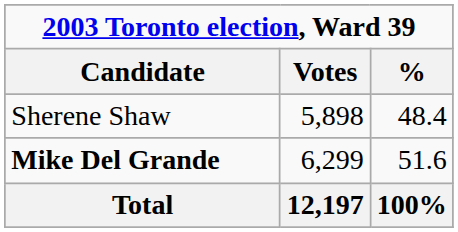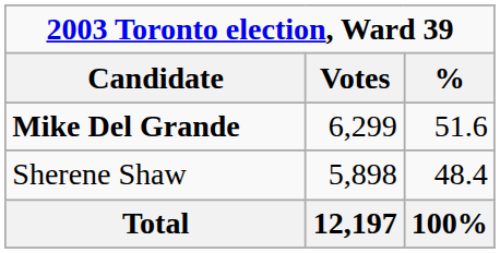 <table class="wikitable" style="margin-bottom:0;">
 <tr>
 <td colspan="3" align="center"><strong><a href='#'>2003 Toronto election</a>, Ward 39</strong></td>
 </tr>
 <tr>
 <th bgcolor="#DDDDFF" width="150px">Candidate</th>
 <th bgcolor="#DDDDFF">Votes</th>
 <th bgcolor="#DDDDFF">%</th>
 </tr>
 <tr>
+<td><strong>Mike Del Grande</strong></td>
+<td align=right>6,299</td>
+<td align=right>51.6</td>
+</tr>
+<tr>
 <td>Sherene Shaw </td>
 <td align=right>5,898</td>
 <td align=right>48.4</td>
-</tr>
-<tr>
-<td><strong>Mike Del Grande</strong></td>
-<td align=right>6,299</td>
-<td align=right>51.6</td>
 </tr>
 <tr>
 <th>Total</th>
 <th align=right>12,197</th>
 <th align=right>100%</th>
 </tr>
 </table>
